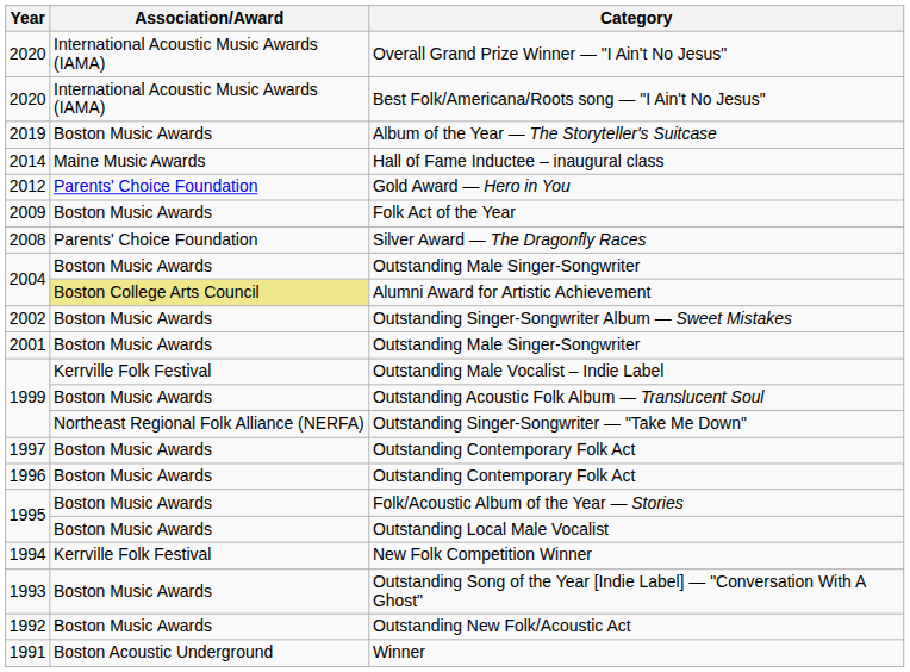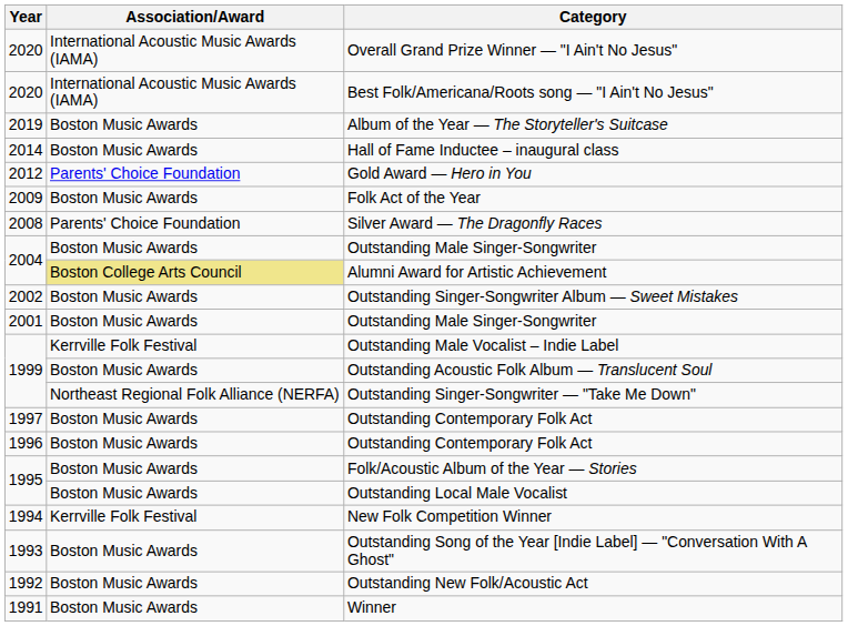 <table class="wikitable">
 <tr>
 <th>Year</th>
 <th>Association/Award</th>
 <th>Category</th>
 </tr>
 <tr>
 <td>2020</td>
 <td>International Acoustic Music Awards (IAMA)</td>
 <td>Overall Grand Prize Winner — "I Ain't No Jesus"</td>
 </tr>
 <tr>
 <td>2020</td>
 <td>International Acoustic Music Awards (IAMA)</td>
 <td>Best Folk/Americana/Roots song — "I Ain't No Jesus"</td>
 </tr>
 <tr>
 <td>2019</td>
 <td>Boston Music Awards</td>
 <td>Album of the Year — <em>The Storyteller's Suitcase</em></td>
 </tr>
 <tr>
 <td>2014</td>
-<td>Maine Music Awards</td>
+<td>Boston Music Awards</td>
 <td>Hall of Fame Inductee – inaugural class</td>
 </tr>
 <tr>
 <td>2012</td>
 <td><a href='#'>Parents' Choice Foundation</a></td>
 <td>Gold Award  — <em>Hero in You</em></td>
 </tr>
 <tr>
 <td>2009</td>
 <td>Boston Music Awards</td>
 <td>Folk Act of the Year</td>
 </tr>
 <tr>
 <td>2008</td>
 <td>Parents' Choice Foundation</td>
 <td>Silver Award — <em>The Dragonfly Races</em></td>
 </tr>
 <tr>
 <td rowspan="2">2004</td>
 <td>Boston Music Awards</td>
 <td>Outstanding Male Singer-Songwriter</td>
 </tr>
 <tr>
 <td style="background: khaki;">Boston College Arts Council</td>
 <td>Alumni Award for Artistic Achievement</td>
 </tr>
 <tr>
 <td>2002</td>
 <td>Boston Music Awards</td>
 <td>Outstanding Singer-Songwriter Album — <em>Sweet Mistakes</em></td>
 </tr>
 <tr>
 <td>2001</td>
 <td>Boston Music Awards</td>
 <td>Outstanding Male Singer-Songwriter</td>
 </tr>
 <tr>
 <td rowspan="3">1999</td>
 <td>Kerrville Folk Festival</td>
 <td>Outstanding Male Vocalist – Indie Label</td>
 </tr>
 <tr>
 <td>Boston Music Awards</td>
 <td>Outstanding Acoustic Folk Album — <em>Translucent Soul</em></td>
 </tr>
 <tr>
 <td>Northeast Regional Folk Alliance (NERFA)</td>
 <td>Outstanding Singer-Songwriter — "Take Me Down"</td>
 </tr>
 <tr>
 <td>1997</td>
 <td>Boston Music Awards</td>
 <td>Outstanding Contemporary Folk Act</td>
 </tr>
 <tr>
 <td>1996</td>
 <td>Boston Music Awards</td>
 <td>Outstanding Contemporary Folk Act</td>
 </tr>
 <tr>
 <td rowspan="2">1995</td>
 <td>Boston Music Awards</td>
 <td>Folk/Acoustic Album of the Year  — <em>Stories</em></td>
 </tr>
 <tr>
 <td>Boston Music Awards</td>
 <td>Outstanding Local Male Vocalist</td>
 </tr>
 <tr>
 <td>1994</td>
 <td>Kerrville Folk Festival</td>
 <td>New Folk Competition Winner</td>
 </tr>
 <tr>
 <td>1993</td>
 <td>Boston Music Awards</td>
 <td>Outstanding Song of the Year [Indie Label] — "Conversation With A Ghost"</td>
 </tr>
 <tr>
 <td>1992</td>
 <td>Boston Music Awards</td>
 <td>Outstanding New Folk/Acoustic Act</td>
 </tr>
 <tr>
 <td>1991</td>
-<td>Boston Acoustic Underground</td>
+<td>Boston Music Awards</td>
 <td>Winner</td>
 </tr>
 </table>
